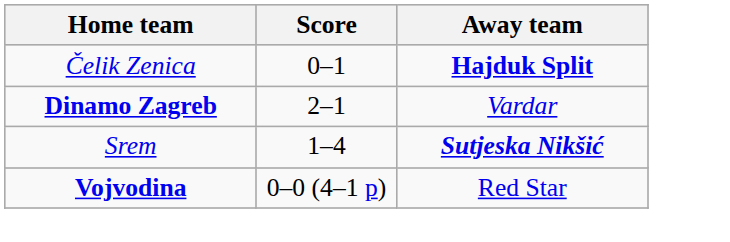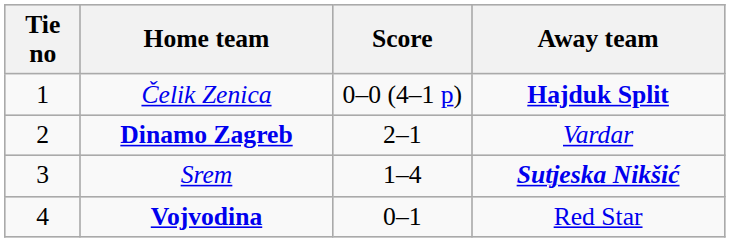 <table class="wikitable" style="text-align: center">
 <tr>
+<th width=40>Tie no</th>
 <th width=150>Home team</th>
 <th width=80>Score</th>
 <th width=150>Away team</th>
 </tr>
 <tr>
+<td>1</td>
 <td><em><a href='#'>Čelik Zenica</a></em></td>
-<td>0–1</td>
+<td>0–0 (4–1 <a href='#'>p</a>)</td>
 <td><strong><a href='#'>Hajduk Split</a></strong></td>
 </tr>
 <tr>
+<td>2</td>
 <td><strong><a href='#'>Dinamo Zagreb</a></strong></td>
 <td>2–1</td>
 <td><em><a href='#'>Vardar</a></em></td>
 </tr>
 <tr>
+<td>3</td>
 <td><em><a href='#'>Srem</a></em></td>
 <td>1–4</td>
 <td><strong><em><a href='#'>Sutjeska Nikšić</a></em></strong></td>
 </tr>
 <tr>
+<td>4</td>
 <td><strong><a href='#'>Vojvodina</a></strong></td>
-<td>0–0 (4–1 <a href='#'>p</a>)</td>
+<td>0–1</td>
 <td><a href='#'>Red Star</a></td>
 </tr>
 </table>
